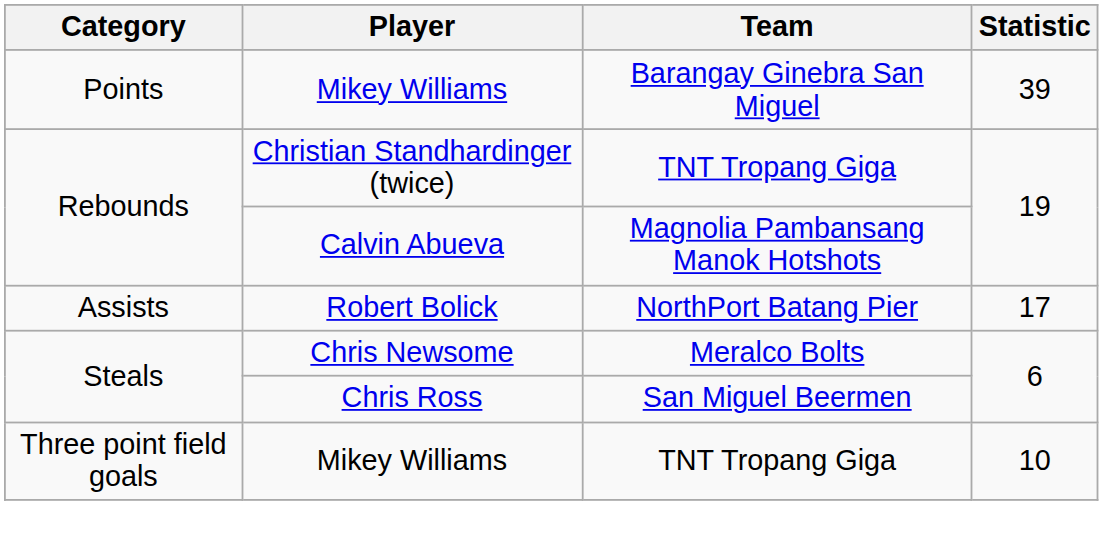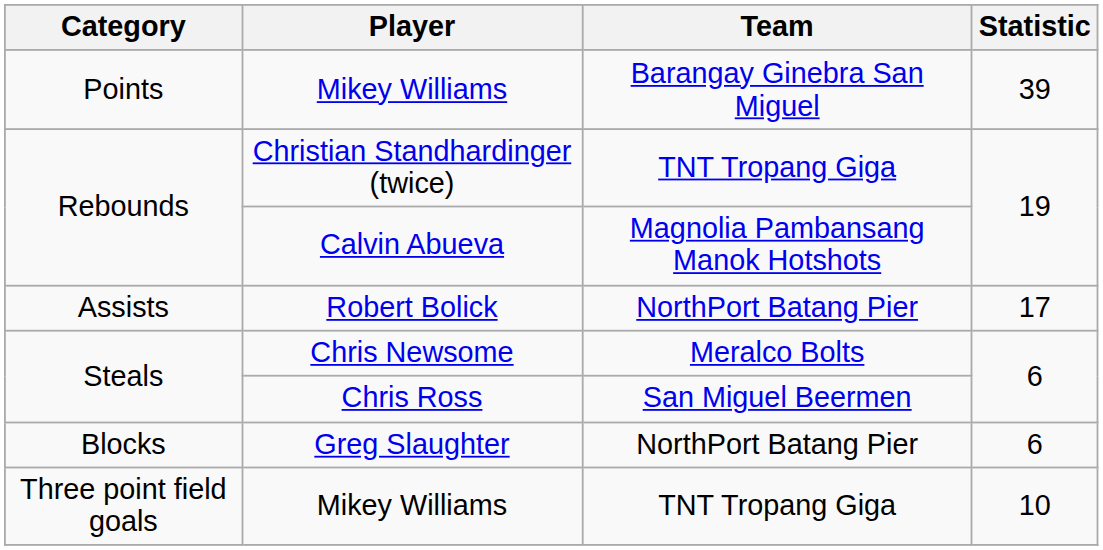 <table class="wikitable" style="text-align:center">
 <tr>
 <th>Category</th>
 <th>Player</th>
 <th>Team</th>
 <th>Statistic</th>
 </tr>
 <tr>
 <td>Points</td>
 <td><a href='#'>Mikey Williams</a></td>
 <td><a href='#'>Barangay Ginebra San Miguel</a></td>
 <td>39</td>
 </tr>
 <tr>
 <td rowspan=2>Rebounds</td>
 <td><a href='#'>Christian Standhardinger</a> (twice)</td>
 <td><a href='#'>TNT Tropang Giga</a></td>
 <td rowspan=2>19</td>
 </tr>
 <tr>
 <td><a href='#'>Calvin Abueva</a></td>
 <td><a href='#'>Magnolia Pambansang Manok Hotshots</a></td>
 </tr>
 <tr>
 <td>Assists</td>
 <td><a href='#'>Robert Bolick</a></td>
 <td><a href='#'>NorthPort Batang Pier</a></td>
 <td>17</td>
 </tr>
 <tr>
 <td rowspan=2>Steals</td>
 <td><a href='#'>Chris Newsome</a></td>
 <td><a href='#'>Meralco Bolts</a></td>
 <td rowspan=2>6</td>
 </tr>
 <tr>
 <td><a href='#'>Chris Ross</a></td>
 <td><a href='#'>San Miguel Beermen</a></td>
 </tr>
 <tr>
+<td>Blocks</td>
+<td><a href='#'>Greg Slaughter</a></td>
+<td>NorthPort Batang Pier</td>
+<td>6</td>
+</tr>
+<tr>
 <td>Three point field goals</td>
 <td>Mikey Williams</td>
 <td>TNT Tropang Giga</td>
 <td>10</td>
 </tr>
 </table>
